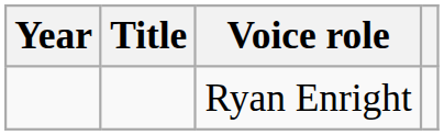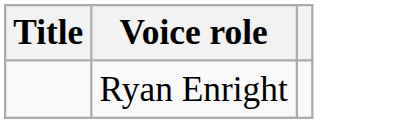 <table class="wikitable">
 <tr>
-<th>Year</th>
 <th>Title</th>
 <th>Voice role</th>
 <th></th>
 </tr>
 <tr>
 <td></td>
-<td></td>
 <td>Ryan Enright</td>
 <td></td>
 </tr>
 </table>
